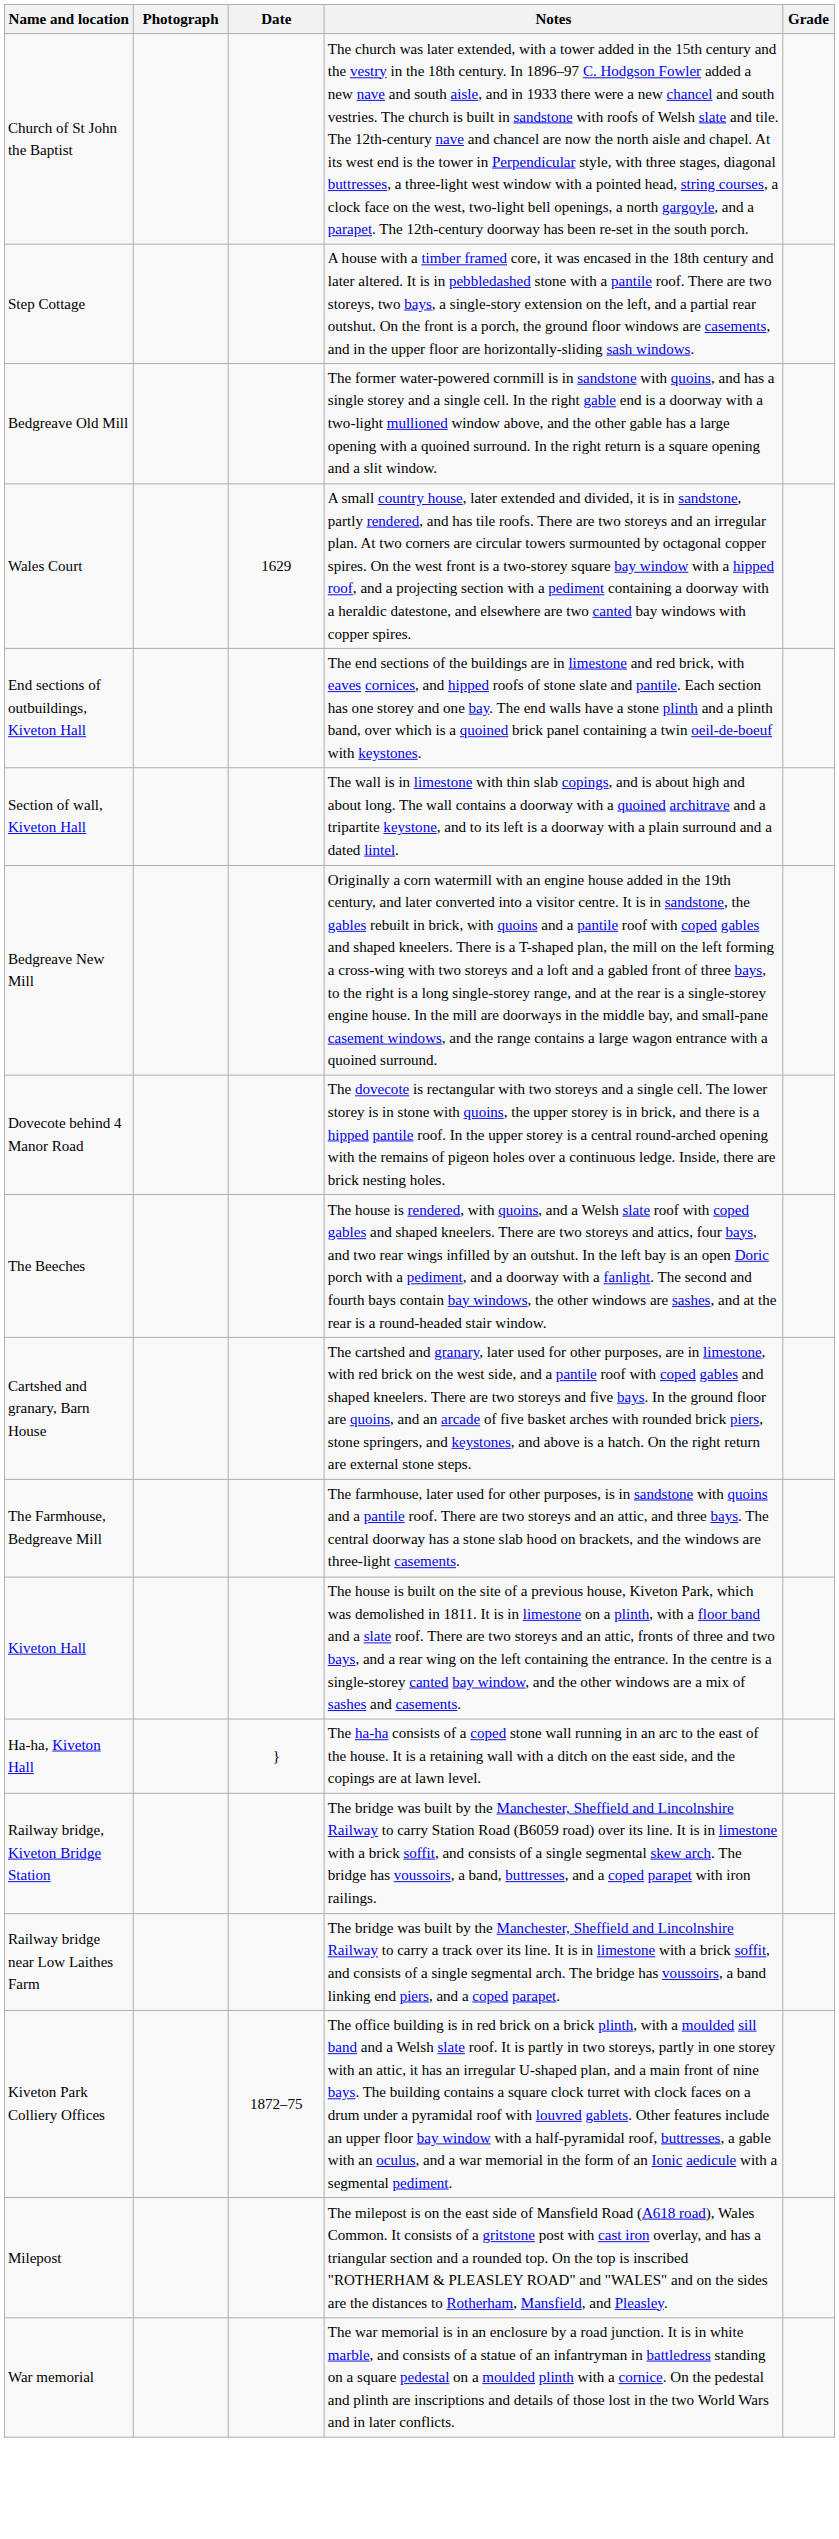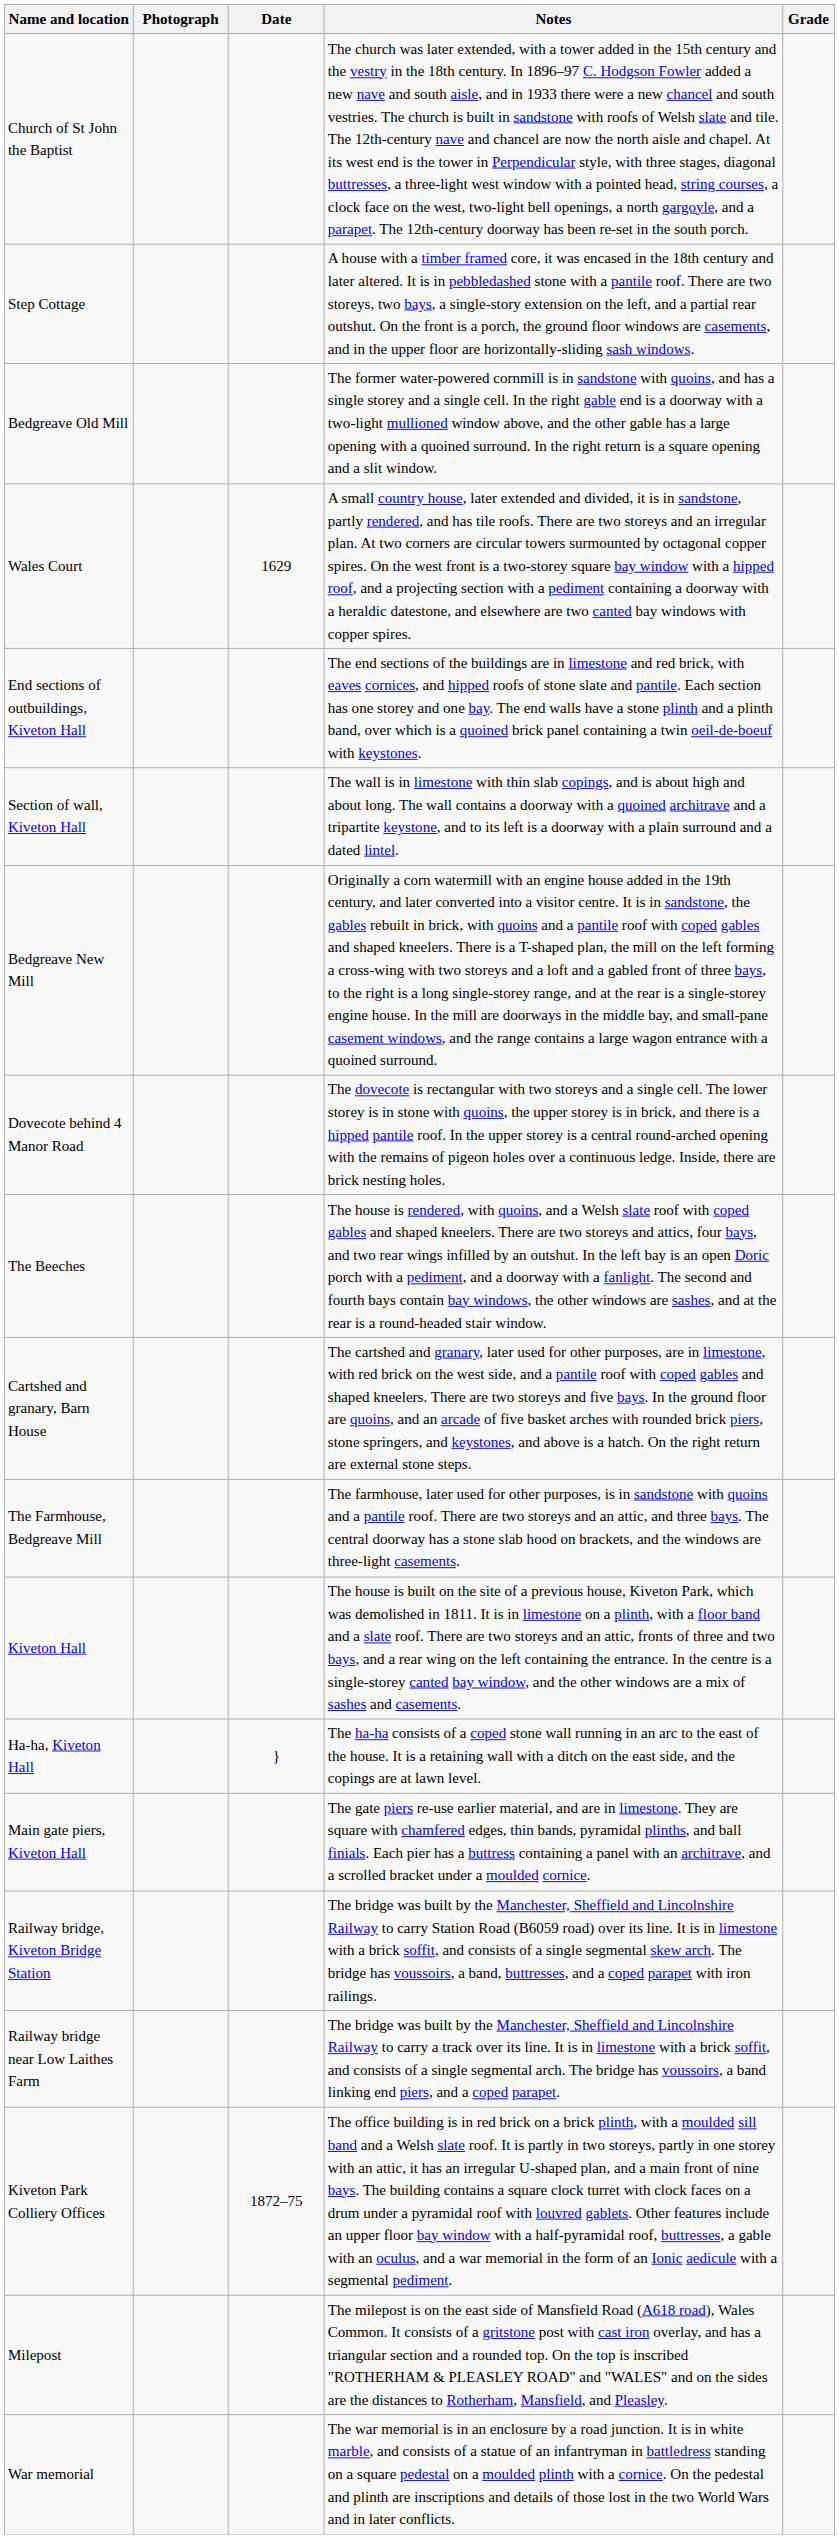 <table class="wikitable sortable plainrowheaders" style="width:100%; border:0; text-align:left; line-height:150%;">
 <tr>
 <th scope="col"  style="width:150px">Name and location</th>
 <th scope="col"  style="width:100px" class="unsortable">Photograph</th>
 <th scope="col"  style="width:120px">Date</th>
 <th scope="col"  style="width:650px" class="unsortable">Notes</th>
 <th scope="col"  style="width:50px">Grade</th>
 </tr>
 <tr>
 <td>Church of St John the Baptist<br><small></small></td>
 <td></td>
 <td align="center"></td>
 <td>The church was later extended, with a tower added in the 15th century and the <a href='#'>vestry</a> in the 18th century.  In 1896–97 <a href='#'>C. Hodgson Fowler</a> added a new <a href='#'>nave</a> and south <a href='#'>aisle</a>, and in 1933 there were a new <a href='#'>chancel</a> and south vestries.  The church is built in <a href='#'>sandstone</a> with roofs of Welsh <a href='#'>slate</a> and tile.  The 12th-century <a href='#'>nave</a> and chancel are now the north aisle and chapel.  At its west end is the tower in <a href='#'>Perpendicular</a> style, with three stages, diagonal <a href='#'>buttresses</a>, a three-light west window with a pointed head, <a href='#'>string courses</a>, a clock face on the west, two-light bell openings, a north <a href='#'>gargoyle</a>, and a <a href='#'>parapet</a>.  The 12th-century doorway has been re-set in the south porch.</td>
 <td align="center" ></td>
 </tr>
 <tr>
 <td>Step Cottage<br><small></small></td>
 <td></td>
 <td align="center"></td>
 <td>A house with a <a href='#'>timber framed</a> core, it was encased in the 18th century and later altered.  It is in <a href='#'>pebbledashed</a> stone with a <a href='#'>pantile</a> roof.  There are two storeys, two <a href='#'>bays</a>, a single-story extension on the left, and a partial rear outshut.  On the front is a porch, the ground floor windows are <a href='#'>casements</a>, and in the upper floor are horizontally-sliding <a href='#'>sash windows</a>.</td>
 <td align="center" ></td>
 </tr>
 <tr>
 <td>Bedgreave Old Mill<br><small></small></td>
 <td></td>
 <td align="center"></td>
 <td>The former water-powered cornmill is in <a href='#'>sandstone</a> with <a href='#'>quoins</a>, and has a single storey and a single cell.  In the right <a href='#'>gable</a> end is a doorway with a two-light <a href='#'>mullioned</a> window above, and the other gable has a large opening with a quoined surround.  In the right return is a square opening and a slit window.</td>
 <td align="center" ></td>
 </tr>
 <tr>
 <td>Wales Court<br><small></small></td>
 <td></td>
 <td align="center">1629</td>
 <td>A small <a href='#'>country house</a>, later extended and divided, it is in <a href='#'>sandstone</a>, partly <a href='#'>rendered</a>, and has tile roofs.  There are two storeys and an irregular plan.  At two corners are circular towers surmounted by octagonal copper spires.  On the west front is a two-storey square <a href='#'>bay window</a> with a <a href='#'>hipped roof</a>, and a projecting section with a <a href='#'>pediment</a> containing a doorway with a heraldic datestone, and elsewhere are two <a href='#'>canted</a> bay windows with copper spires.</td>
 <td align="center" ></td>
 </tr>
 <tr>
 <td>End sections of outbuildings,<br><a href='#'>Kiveton Hall</a><br><small></small></td>
 <td></td>
 <td align="center"></td>
 <td>The end sections of the buildings are in <a href='#'>limestone</a> and red brick, with <a href='#'>eaves</a> <a href='#'>cornices</a>, and <a href='#'>hipped</a> roofs of stone slate and <a href='#'>pantile</a>.  Each section has one storey and one <a href='#'>bay</a>.  The end walls have a stone <a href='#'>plinth</a> and a plinth band, over which is a <a href='#'>quoined</a> brick panel containing a twin <a href='#'>oeil-de-boeuf</a> with <a href='#'>keystones</a>.</td>
 <td align="center" ></td>
 </tr>
 <tr>
 <td>Section of wall, <a href='#'>Kiveton Hall</a><br><small></small></td>
 <td></td>
 <td align="center"></td>
 <td>The wall is in <a href='#'>limestone</a> with thin slab <a href='#'>copings</a>, and is about  high and about  long.  The wall contains a doorway with a <a href='#'>quoined</a> <a href='#'>architrave</a> and a tripartite <a href='#'>keystone</a>, and to its left is a doorway with a plain surround and a dated <a href='#'>lintel</a>.</td>
 <td align="center" ></td>
 </tr>
 <tr>
 <td>Bedgreave New Mill<br><small></small></td>
 <td></td>
 <td align="center"></td>
 <td>Originally a corn watermill with an engine house added in the 19th century, and later converted into a visitor centre.  It is in <a href='#'>sandstone</a>, the <a href='#'>gables</a> rebuilt in brick, with <a href='#'>quoins</a> and a <a href='#'>pantile</a> roof with <a href='#'>coped</a> <a href='#'>gables</a> and shaped kneelers.  There is a T-shaped plan, the mill on the left forming a cross-wing with two storeys and a loft and a gabled front of three <a href='#'>bays</a>, to the right is a long single-storey range, and at the rear is a single-storey engine house.  In the mill are doorways in the middle bay, and small-pane <a href='#'>casement windows</a>, and the range contains a large wagon entrance with a quoined surround.</td>
 <td align="center" ></td>
 </tr>
 <tr>
 <td>Dovecote behind 4 Manor Road<br><small></small></td>
 <td></td>
 <td align="center"></td>
 <td>The <a href='#'>dovecote</a> is rectangular with two storeys and a single cell.  The lower storey is in stone with <a href='#'>quoins</a>, the upper storey is in brick, and there is a <a href='#'>hipped</a> <a href='#'>pantile</a> roof.  In the upper storey is a central round-arched opening with the remains of pigeon holes over a continuous ledge.  Inside, there are brick nesting holes.</td>
 <td align="center" ></td>
 </tr>
 <tr>
 <td>The Beeches<br><small></small></td>
 <td></td>
 <td align="center"></td>
 <td>The house is <a href='#'>rendered</a>, with <a href='#'>quoins</a>, and a Welsh <a href='#'>slate</a> roof with <a href='#'>coped</a> <a href='#'>gables</a> and shaped kneelers.  There are two storeys and attics, four <a href='#'>bays</a>, and two rear wings infilled by an outshut.  In the left bay is an open <a href='#'>Doric</a> porch with a <a href='#'>pediment</a>, and a doorway with a <a href='#'>fanlight</a>.  The second and fourth bays contain <a href='#'>bay windows</a>, the other windows are <a href='#'>sashes</a>, and at the rear is a round-headed stair window.</td>
 <td align="center" ></td>
 </tr>
 <tr>
 <td>Cartshed and granary, Barn House<br><small></small></td>
 <td></td>
 <td align="center"></td>
 <td>The cartshed and <a href='#'>granary</a>, later used for other purposes, are in <a href='#'>limestone</a>, with red brick on the west side, and a <a href='#'>pantile</a> roof with <a href='#'>coped</a> <a href='#'>gables</a> and shaped kneelers.  There are two storeys and five <a href='#'>bays</a>.  In the ground floor are <a href='#'>quoins</a>, and an <a href='#'>arcade</a> of five basket arches with rounded brick <a href='#'>piers</a>, stone springers, and <a href='#'>keystones</a>, and above is a hatch.  On the right return are external stone steps.</td>
 <td align="center" ></td>
 </tr>
 <tr>
 <td>The Farmhouse, Bedgreave Mill<br><small></small></td>
 <td></td>
 <td align="center"></td>
 <td>The farmhouse, later used for other purposes, is in <a href='#'>sandstone</a> with <a href='#'>quoins</a> and a <a href='#'>pantile</a> roof.  There are two storeys and an attic, and three <a href='#'>bays</a>.  The central doorway has a stone slab hood on brackets, and the windows are three-light <a href='#'>casements</a>.</td>
 <td align="center" ></td>
 </tr>
 <tr>
 <td><a href='#'>Kiveton Hall</a><br><small></small></td>
 <td></td>
 <td align="center"></td>
 <td>The house is built on the site of a previous house, Kiveton Park, which was demolished in 1811.  It is in <a href='#'>limestone</a> on a <a href='#'>plinth</a>, with a <a href='#'>floor band</a> and a <a href='#'>slate</a> roof.  There are two storeys and an attic, fronts of three and two <a href='#'>bays</a>, and a rear wing on the left containing the entrance.  In the centre is a single-storey <a href='#'>canted</a> <a href='#'>bay window</a>, and the other windows are a mix of <a href='#'>sashes</a> and <a href='#'>casements</a>.</td>
 <td align="center" ></td>
 </tr>
 <tr>
 <td>Ha-ha, <a href='#'>Kiveton Hall</a><br><small></small></td>
 <td></td>
 <td align="center">}</td>
 <td>The <a href='#'>ha-ha</a> consists of a <a href='#'>coped</a> stone wall running in an arc to the east of the house.  It is a retaining wall with a ditch on the east side, and the copings are at lawn level.</td>
 <td align="center" ></td>
 </tr>
 <tr>
+<td>Main gate piers, <a href='#'>Kiveton Hall</a><br><small></small></td>
+<td></td>
+<td align="center"></td>
+<td>The gate <a href='#'>piers</a> re-use earlier material, and are in <a href='#'>limestone</a>.  They are square with <a href='#'>chamfered</a> edges, thin bands, pyramidal <a href='#'>plinths</a>, and ball <a href='#'>finials</a>.  Each pier has a <a href='#'>buttress</a> containing a panel with an <a href='#'>architrave</a>, and a scrolled bracket under a <a href='#'>moulded</a> <a href='#'>cornice</a>.</td>
+<td align="center" ></td>
+</tr>
+<tr>
 <td>Railway bridge,<br><a href='#'>Kiveton Bridge Station</a><br><small></small></td>
 <td></td>
 <td align="center"></td>
 <td>The bridge was built by the <a href='#'>Manchester, Sheffield and Lincolnshire Railway</a> to carry Station Road (B6059 road) over its line.  It is in <a href='#'>limestone</a> with a brick <a href='#'>soffit</a>, and consists of a single segmental <a href='#'>skew arch</a>.  The bridge has <a href='#'>voussoirs</a>, a band, <a href='#'>buttresses</a>, and a <a href='#'>coped</a> <a href='#'>parapet</a> with iron railings.</td>
 <td align="center" ></td>
 </tr>
 <tr>
 <td>Railway bridge near Low Laithes Farm<br><small></small></td>
 <td></td>
 <td align="center"></td>
 <td>The bridge was built by the <a href='#'>Manchester, Sheffield and Lincolnshire Railway</a> to carry a track over its line.  It is in <a href='#'>limestone</a> with a brick <a href='#'>soffit</a>, and consists of a single segmental arch. The bridge has <a href='#'>voussoirs</a>, a band linking end <a href='#'>piers</a>, and a <a href='#'>coped</a> <a href='#'>parapet</a>.</td>
 <td align="center" ></td>
 </tr>
 <tr>
 <td>Kiveton Park Colliery Offices<br><small></small></td>
 <td></td>
 <td align="center">1872–75</td>
 <td>The office building is in red brick on a brick <a href='#'>plinth</a>, with a <a href='#'>moulded</a> <a href='#'>sill band</a> and a Welsh <a href='#'>slate</a> roof.  It is partly in two storeys, partly in one storey with an attic, it has an irregular U-shaped plan, and a main front of nine <a href='#'>bays</a>.  The building contains a square clock turret with clock faces on a drum under a pyramidal roof with <a href='#'>louvred</a> <a href='#'>gablets</a>.  Other features include an upper floor <a href='#'>bay window</a> with a half-pyramidal roof, <a href='#'>buttresses</a>, a gable with an <a href='#'>oculus</a>, and a war memorial in the form of an <a href='#'>Ionic</a> <a href='#'>aedicule</a> with a segmental <a href='#'>pediment</a>.</td>
 <td align="center" ></td>
 </tr>
 <tr>
 <td>Milepost<br><small></small></td>
 <td></td>
 <td align="center"></td>
 <td>The milepost is on the east side of Mansfield Road (<a href='#'>A618 road</a>), Wales Common.  It consists of a <a href='#'>gritstone</a> post with <a href='#'>cast iron</a> overlay, and has a triangular section and a rounded top.  On the top is inscribed "ROTHERHAM & PLEASLEY ROAD" and "WALES" and on the sides are the distances to <a href='#'>Rotherham</a>, <a href='#'>Mansfield</a>, and <a href='#'>Pleasley</a>.</td>
 <td align="center" ></td>
 </tr>
 <tr>
 <td>War memorial<br><small></small></td>
 <td></td>
 <td align="center"></td>
 <td>The war memorial is in an enclosure by a road junction.  It is in white <a href='#'>marble</a>, and consists of a statue of an infantryman in <a href='#'>battledress</a> standing on a square <a href='#'>pedestal</a> on a <a href='#'>moulded</a> <a href='#'>plinth</a> with a <a href='#'>cornice</a>.  On the pedestal and plinth are inscriptions and details of those lost in the two World Wars and in later conflicts.</td>
 <td align="center" ></td>
 </tr>
 <tr>
 </tr>
 </table>
